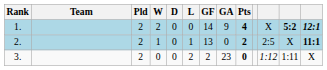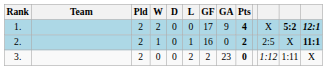 <table class="wikitable">
 <tr>
 <th bgcolor="#efefef">Rank</th>
 <th bgcolor="#efefef" width="160">Team</th>
 <th bgcolor="#efefef" width="20">Pld</th>
 <th bgcolor="#efefef" width="20">W</th>
 <th bgcolor="#efefef" width="20">D</th>
 <th bgcolor="#efefef" width="20">L</th>
 <th bgcolor="#efefef" width="20">GF</th>
 <th bgcolor="#efefef" width="20">GA</th>
 <th bgcolor="#efefef" width="20">Pts</th>
 <th bgcolor="#efefef"></th>
 <th bgcolor="#efefef" width="25"></th>
 <th bgcolor="#efefef" width="25"></th>
 <th bgcolor="#efefef" width="25"></th>
 </tr>
 <tr align=center bgcolor=lightblue>
 <td>1.</td>
 <td align=left></td>
 <td>2</td>
 <td>2</td>
 <td>0</td>
 <td>0</td>
-<td>14</td>
+<td>17</td>
 <td>9</td>
 <td><strong>4</strong></td>
 <td></td>
 <td>X</td>
 <td><strong>5:2</strong></td>
 <td><strong><em>12:1</em></strong></td>
 </tr>
 <tr align=center bgcolor=lightblue>
 <td>2.</td>
 <td align=left></td>
 <td>2</td>
 <td>1</td>
 <td>0</td>
 <td>1</td>
-<td>13</td>
+<td>16</td>
 <td>0</td>
 <td><strong>2</strong></td>
 <td></td>
 <td>2:5</td>
 <td>X</td>
 <td><strong>11:1</strong></td>
 </tr>
 <tr align=center>
 <td>3.</td>
 <td align=left></td>
 <td>2</td>
 <td>0</td>
 <td>0</td>
 <td>2</td>
 <td>2</td>
 <td>23</td>
 <td><strong>0</strong></td>
 <td></td>
 <td><em>1:12</em></td>
 <td>1:11</td>
 <td>X</td>
 </tr>
 </table>
